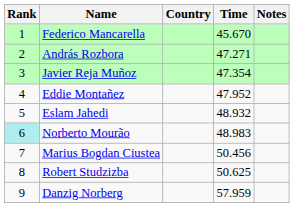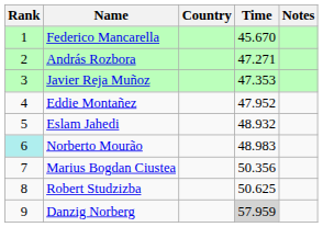 <table class="wikitable" style="text-align:center">
 <tr>
 <th>Rank</th>
 <th>Name</th>
 <th>Country</th>
 <th>Time</th>
 <th>Notes</th>
 </tr>
 <tr bgcolor=bbffbb>
 <td>1</td>
 <td align="left"><a href='#'>Federico Mancarella</a></td>
 <td align="left"></td>
 <td>45.670</td>
 <td></td>
 </tr>
 <tr bgcolor=bbffbb>
 <td>2</td>
 <td align="left"><a href='#'>András Rozbora</a></td>
 <td align="left"></td>
 <td>47.271</td>
 <td></td>
 </tr>
 <tr bgcolor=bbffbb>
 <td>3</td>
 <td align="left"><a href='#'>Javier Reja Muñoz</a></td>
 <td align="left"></td>
-<td>47.354</td>
+<td>47.353</td>
 <td></td>
 </tr>
 <tr>
 <td>4</td>
 <td align="left"><a href='#'>Eddie Montañez</a></td>
 <td align="left"></td>
 <td>47.952</td>
 <td></td>
 </tr>
 <tr>
 <td>5</td>
 <td align="left"><a href='#'>Eslam Jahedi</a></td>
 <td align="left"></td>
 <td>48.932</td>
 <td></td>
 </tr>
 <tr>
 <td style="background: paleturquoise;">6</td>
 <td align="left"><a href='#'>Norberto Mourão</a></td>
 <td align="left"></td>
 <td>48.983</td>
 <td></td>
 </tr>
 <tr>
 <td>7</td>
 <td align="left"><a href='#'>Marius Bogdan Ciustea</a></td>
 <td align="left"></td>
-<td>50.456</td>
+<td>50.356</td>
 <td></td>
 </tr>
 <tr>
 <td>8</td>
 <td align="left"><a href='#'>Robert Studzizba</a></td>
 <td align="left"></td>
 <td>50.625</td>
 <td></td>
 </tr>
 <tr>
 <td>9</td>
 <td align="left"><a href='#'>Danzig Norberg</a></td>
 <td align="left"></td>
-<td>57.959</td>
+<td style="background: lightgrey;">57.959</td>
 <td></td>
 </tr>
 </table>
